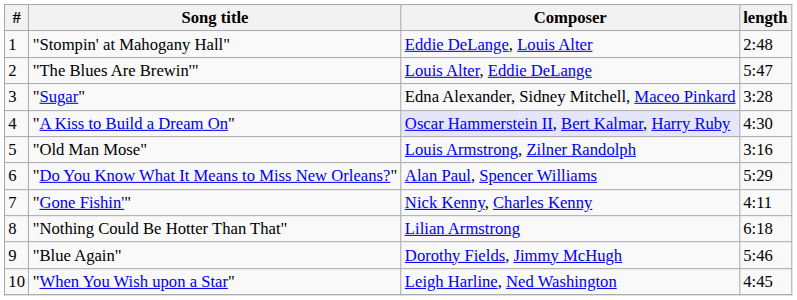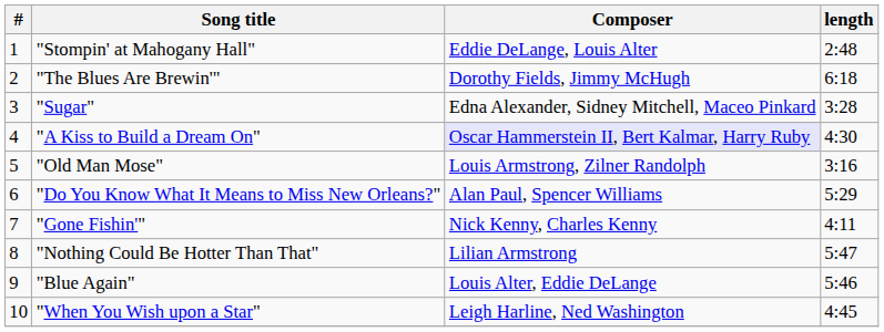 <table class="wikitable">
 <tr>
 <th>#</th>
 <th>Song title</th>
 <th>Composer</th>
 <th>length</th>
 </tr>
 <tr>
 <td>1</td>
 <td>"Stompin' at Mahogany Hall"</td>
 <td><a href='#'>Eddie DeLange</a>, <a href='#'>Louis Alter</a></td>
 <td>2:48</td>
 </tr>
 <tr>
 <td>2</td>
 <td>"The Blues Are Brewin'"</td>
-<td><a href='#'>Louis Alter</a>, <a href='#'>Eddie DeLange</a></td>
-<td>5:47</td>
+<td><a href='#'>Dorothy Fields</a>, <a href='#'>Jimmy McHugh</a></td>
+<td>6:18</td>
 </tr>
 <tr>
 <td>3</td>
 <td>"<a href='#'>Sugar</a>"</td>
 <td>Edna Alexander, Sidney Mitchell, <a href='#'>Maceo Pinkard</a></td>
 <td>3:28</td>
 </tr>
 <tr>
 <td>4</td>
 <td>"<a href='#'>A Kiss to Build a Dream On</a>"</td>
 <td style="background: lavender;"><a href='#'>Oscar Hammerstein II</a>, <a href='#'>Bert Kalmar</a>, <a href='#'>Harry Ruby</a></td>
 <td>4:30</td>
 </tr>
 <tr>
 <td>5</td>
 <td>"Old Man Mose"</td>
 <td><a href='#'>Louis Armstrong</a>, <a href='#'>Zilner Randolph</a></td>
 <td>3:16</td>
 </tr>
 <tr>
 <td>6</td>
 <td>"<a href='#'>Do You Know What It Means to Miss New Orleans?</a>"</td>
 <td><a href='#'>Alan Paul</a>, <a href='#'>Spencer Williams</a></td>
 <td>5:29</td>
 </tr>
 <tr>
 <td>7</td>
 <td>"<a href='#'>Gone Fishin'</a>"</td>
 <td><a href='#'>Nick Kenny</a>, <a href='#'>Charles Kenny</a></td>
 <td>4:11</td>
 </tr>
 <tr>
 <td>8</td>
 <td>"Nothing Could Be Hotter Than That"</td>
 <td><a href='#'>Lilian Armstrong</a></td>
-<td>6:18</td>
+<td>5:47</td>
 </tr>
 <tr>
 <td>9</td>
 <td>"Blue Again"</td>
-<td><a href='#'>Dorothy Fields</a>, <a href='#'>Jimmy McHugh</a></td>
+<td><a href='#'>Louis Alter</a>, <a href='#'>Eddie DeLange</a></td>
 <td>5:46</td>
 </tr>
 <tr>
 <td>10</td>
 <td>"<a href='#'>When You Wish upon a Star</a>"</td>
 <td><a href='#'>Leigh Harline</a>, <a href='#'>Ned Washington</a></td>
 <td>4:45</td>
 </tr>
 <tr>
 </tr>
 </table>
